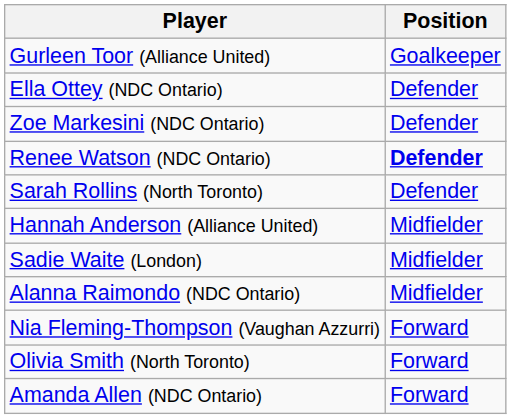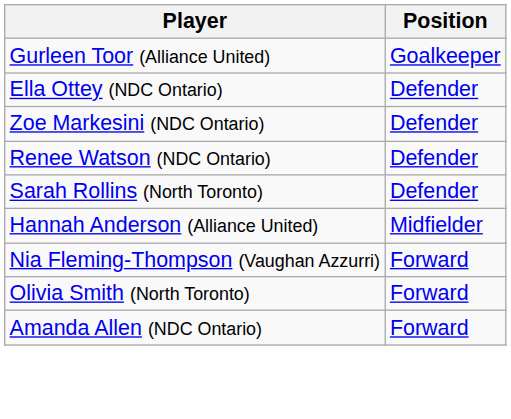 <table class="wikitable">
 <tr>
 <th>Player</th>
 <th>Position</th>
 </tr>
 <tr>
 <td><a href='#'>Gurleen Toor</a> <small>(Alliance United)</small></td>
 <td><a href='#'>Goalkeeper</a></td>
 </tr>
 <tr>
 <td><a href='#'>Ella Ottey</a> <small>(NDC Ontario)</small></td>
 <td><a href='#'>Defender</a></td>
 </tr>
 <tr>
 <td><a href='#'>Zoe Markesini</a> <small>(NDC Ontario)</small></td>
 <td><a href='#'>Defender</a></td>
 </tr>
 <tr>
 <td><a href='#'>Renee Watson</a> <small>(NDC Ontario)</small></td>
-<td><strong><a href='#'>Defender</a></strong></td>
+<td><a href='#'>Defender</a></td>
 </tr>
 <tr>
 <td><a href='#'>Sarah Rollins</a> <small>(North Toronto)</small></td>
 <td><a href='#'>Defender</a></td>
 </tr>
 <tr>
 <td><a href='#'>Hannah Anderson</a> <small>(Alliance United)</small></td>
-<td><a href='#'>Midfielder</a></td>
-</tr>
-<tr>
-<td><a href='#'>Sadie Waite</a> <small>(London)</small></td>
-<td><a href='#'>Midfielder</a></td>
-</tr>
-<tr>
-<td><a href='#'>Alanna Raimondo</a> <small>(NDC Ontario)</small></td>
 <td><a href='#'>Midfielder</a></td>
 </tr>
 <tr>
 <td><a href='#'>Nia Fleming-Thompson</a> <small>(Vaughan Azzurri)</small></td>
 <td><a href='#'>Forward</a></td>
 </tr>
 <tr>
 <td><a href='#'>Olivia Smith</a> <small>(North Toronto)</small></td>
 <td><a href='#'>Forward</a></td>
 </tr>
 <tr>
 <td><a href='#'>Amanda Allen</a> <small>(NDC Ontario)</small></td>
 <td><a href='#'>Forward</a></td>
 </tr>
 </table>
